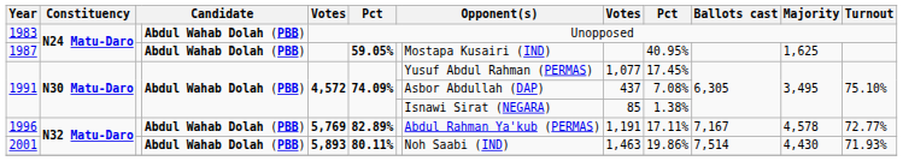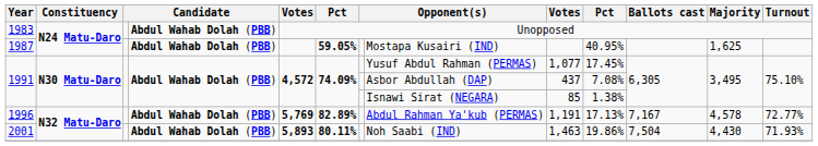 <table class="wikitable" style="margin:0.5em ; font-size:95%">
 <tr>
 <th>Year</th>
 <th>Constituency</th>
 <th colspan=2>Candidate</th>
 <th>Votes</th>
 <th>Pct</th>
 <th colspan=2>Opponent(s)</th>
 <th>Votes</th>
 <th>Pct</th>
 <th>Ballots cast</th>
 <th>Majority</th>
 <th>Turnout</th>
 </tr>
 <tr>
 <td><a href='#'>1983</a></td>
 <td rowspan=2><strong>N24 <a href='#'>Matu-Daro</a></strong></td>
 <td></td>
 <td><strong>Abdul Wahab Dolah</strong> (<a href='#'><strong>PBB</strong></a>)</td>
 <td colspan=9 align=center>Unopposed</td>
 </tr>
 <tr>
 <td><a href='#'>1987</a></td>
 <td></td>
 <td><strong>Abdul Wahab Dolah</strong> (<a href='#'><strong>PBB</strong></a>)</td>
 <td align=right></td>
 <td><strong>59.05%</strong></td>
 <td bgcolor=></td>
 <td>Mostapa Kusairi (<a href='#'>IND</a>)</td>
 <td align=right></td>
 <td>40.95%</td>
 <td></td>
 <td>1,625</td>
 <td></td>
 </tr>
 <tr>
 <td rowspan=3><a href='#'>1991</a></td>
 <td rowspan=3><strong>N30 <a href='#'>Matu-Daro</a></strong></td>
 <td rowspan=3 ></td>
 <td rowspan=3><strong>Abdul Wahab Dolah</strong> (<a href='#'><strong>PBB</strong></a>)</td>
 <td rowspan=3 align=right><strong>4,572</strong></td>
 <td rowspan=3><strong>74.09%</strong></td>
 <td bgcolor=></td>
 <td>Yusuf Abdul Rahman (<a href='#'>PERMAS</a>)</td>
 <td align=right>1,077</td>
 <td>17.45%</td>
 <td rowspan=3>6,305</td>
 <td rowspan=3>3,495</td>
 <td rowspan=3>75.10%</td>
 </tr>
 <tr>
 <td></td>
 <td>Asbor Abdullah (<a href='#'>DAP</a>)</td>
 <td align=right>437</td>
 <td align=right>7.08%</td>
 </tr>
 <tr>
 <td bgcolor=></td>
 <td>Isnawi Sirat (<a href='#'>NEGARA</a>)</td>
 <td align=right>85</td>
 <td align=right>1.38%</td>
 </tr>
 <tr>
 <td><a href='#'>1996</a></td>
 <td rowspan=2><strong>N32 <a href='#'>Matu-Daro</a></strong></td>
 <td></td>
 <td><strong>Abdul Wahab Dolah</strong> (<a href='#'><strong>PBB</strong></a>)</td>
 <td align=right><strong>5,769</strong></td>
 <td><strong>82.89%</strong></td>
 <td></td>
 <td><a href='#'>Abdul Rahman Ya'kub</a> (<a href='#'>PERMAS</a>)</td>
 <td align=right>1,191</td>
-<td>17.11%</td>
+<td>17.13%</td>
 <td>7,167</td>
 <td>4,578</td>
 <td>72.77%</td>
 </tr>
 <tr>
 <td><a href='#'>2001</a></td>
 <td></td>
 <td><strong>Abdul Wahab Dolah</strong> (<a href='#'><strong>PBB</strong></a>)</td>
 <td align=right><strong>5,893</strong></td>
 <td><strong>80.11%</strong></td>
 <td></td>
 <td>Noh Saabi (<a href='#'>IND</a>)</td>
 <td align=right>1,463</td>
 <td>19.86%</td>
-<td>7,514</td>
+<td>7,504</td>
 <td>4,430</td>
 <td>71.93%</td>
 </tr>
 <tr>
 </tr>
 </table>
